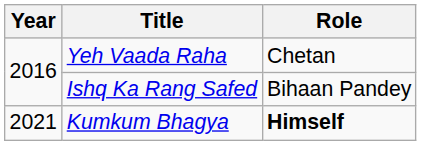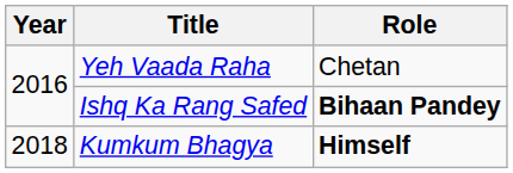 <table class="wikitable">
 <tr>
 <th>Year</th>
 <th>Title</th>
 <th>Role</th>
 </tr>
 <tr>
 <td rowspan="2">2016</td>
 <td><em><a href='#'>Yeh Vaada Raha</a></em></td>
 <td>Chetan</td>
 </tr>
 <tr>
 <td><em><a href='#'>Ishq Ka Rang Safed</a></em></td>
-<td>Bihaan Pandey</td>
+<td><strong>Bihaan Pandey</strong></td>
 </tr>
 <tr>
-<td>2021</td>
+<td>2018</td>
 <td><em><a href='#'>Kumkum Bhagya</a></em></td>
 <td><strong>Himself</strong></td>
 </tr>
 </table>
